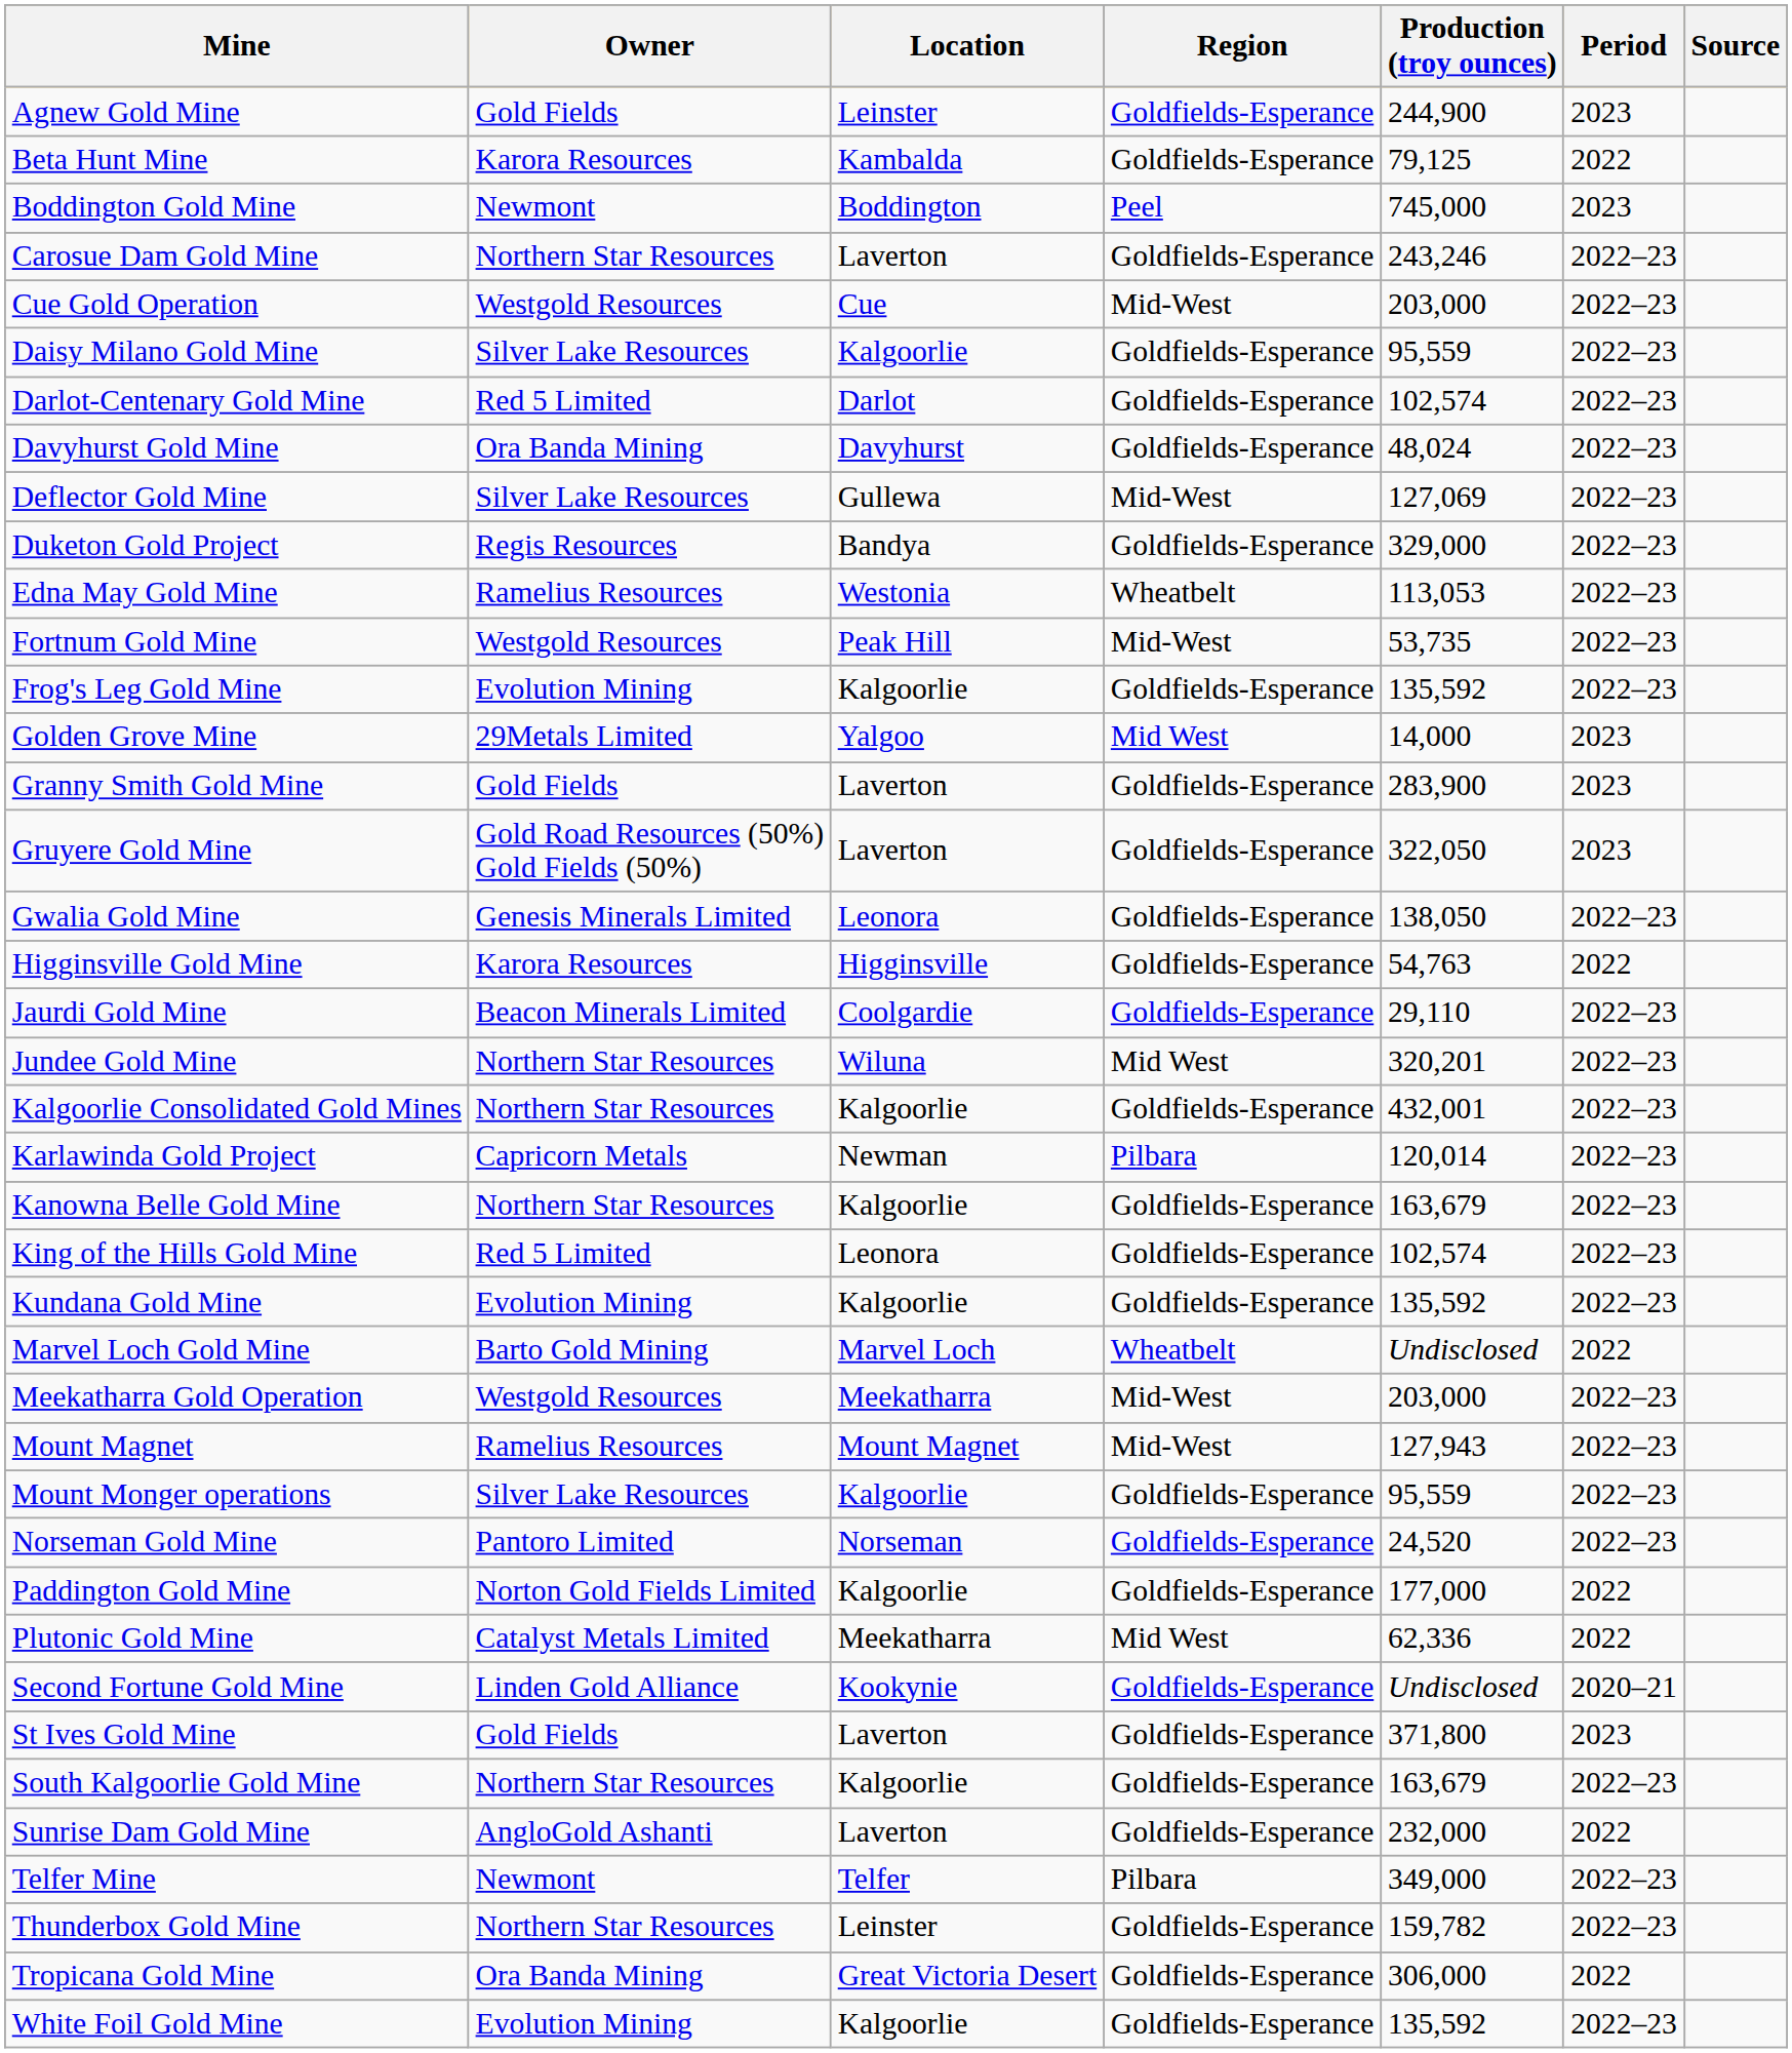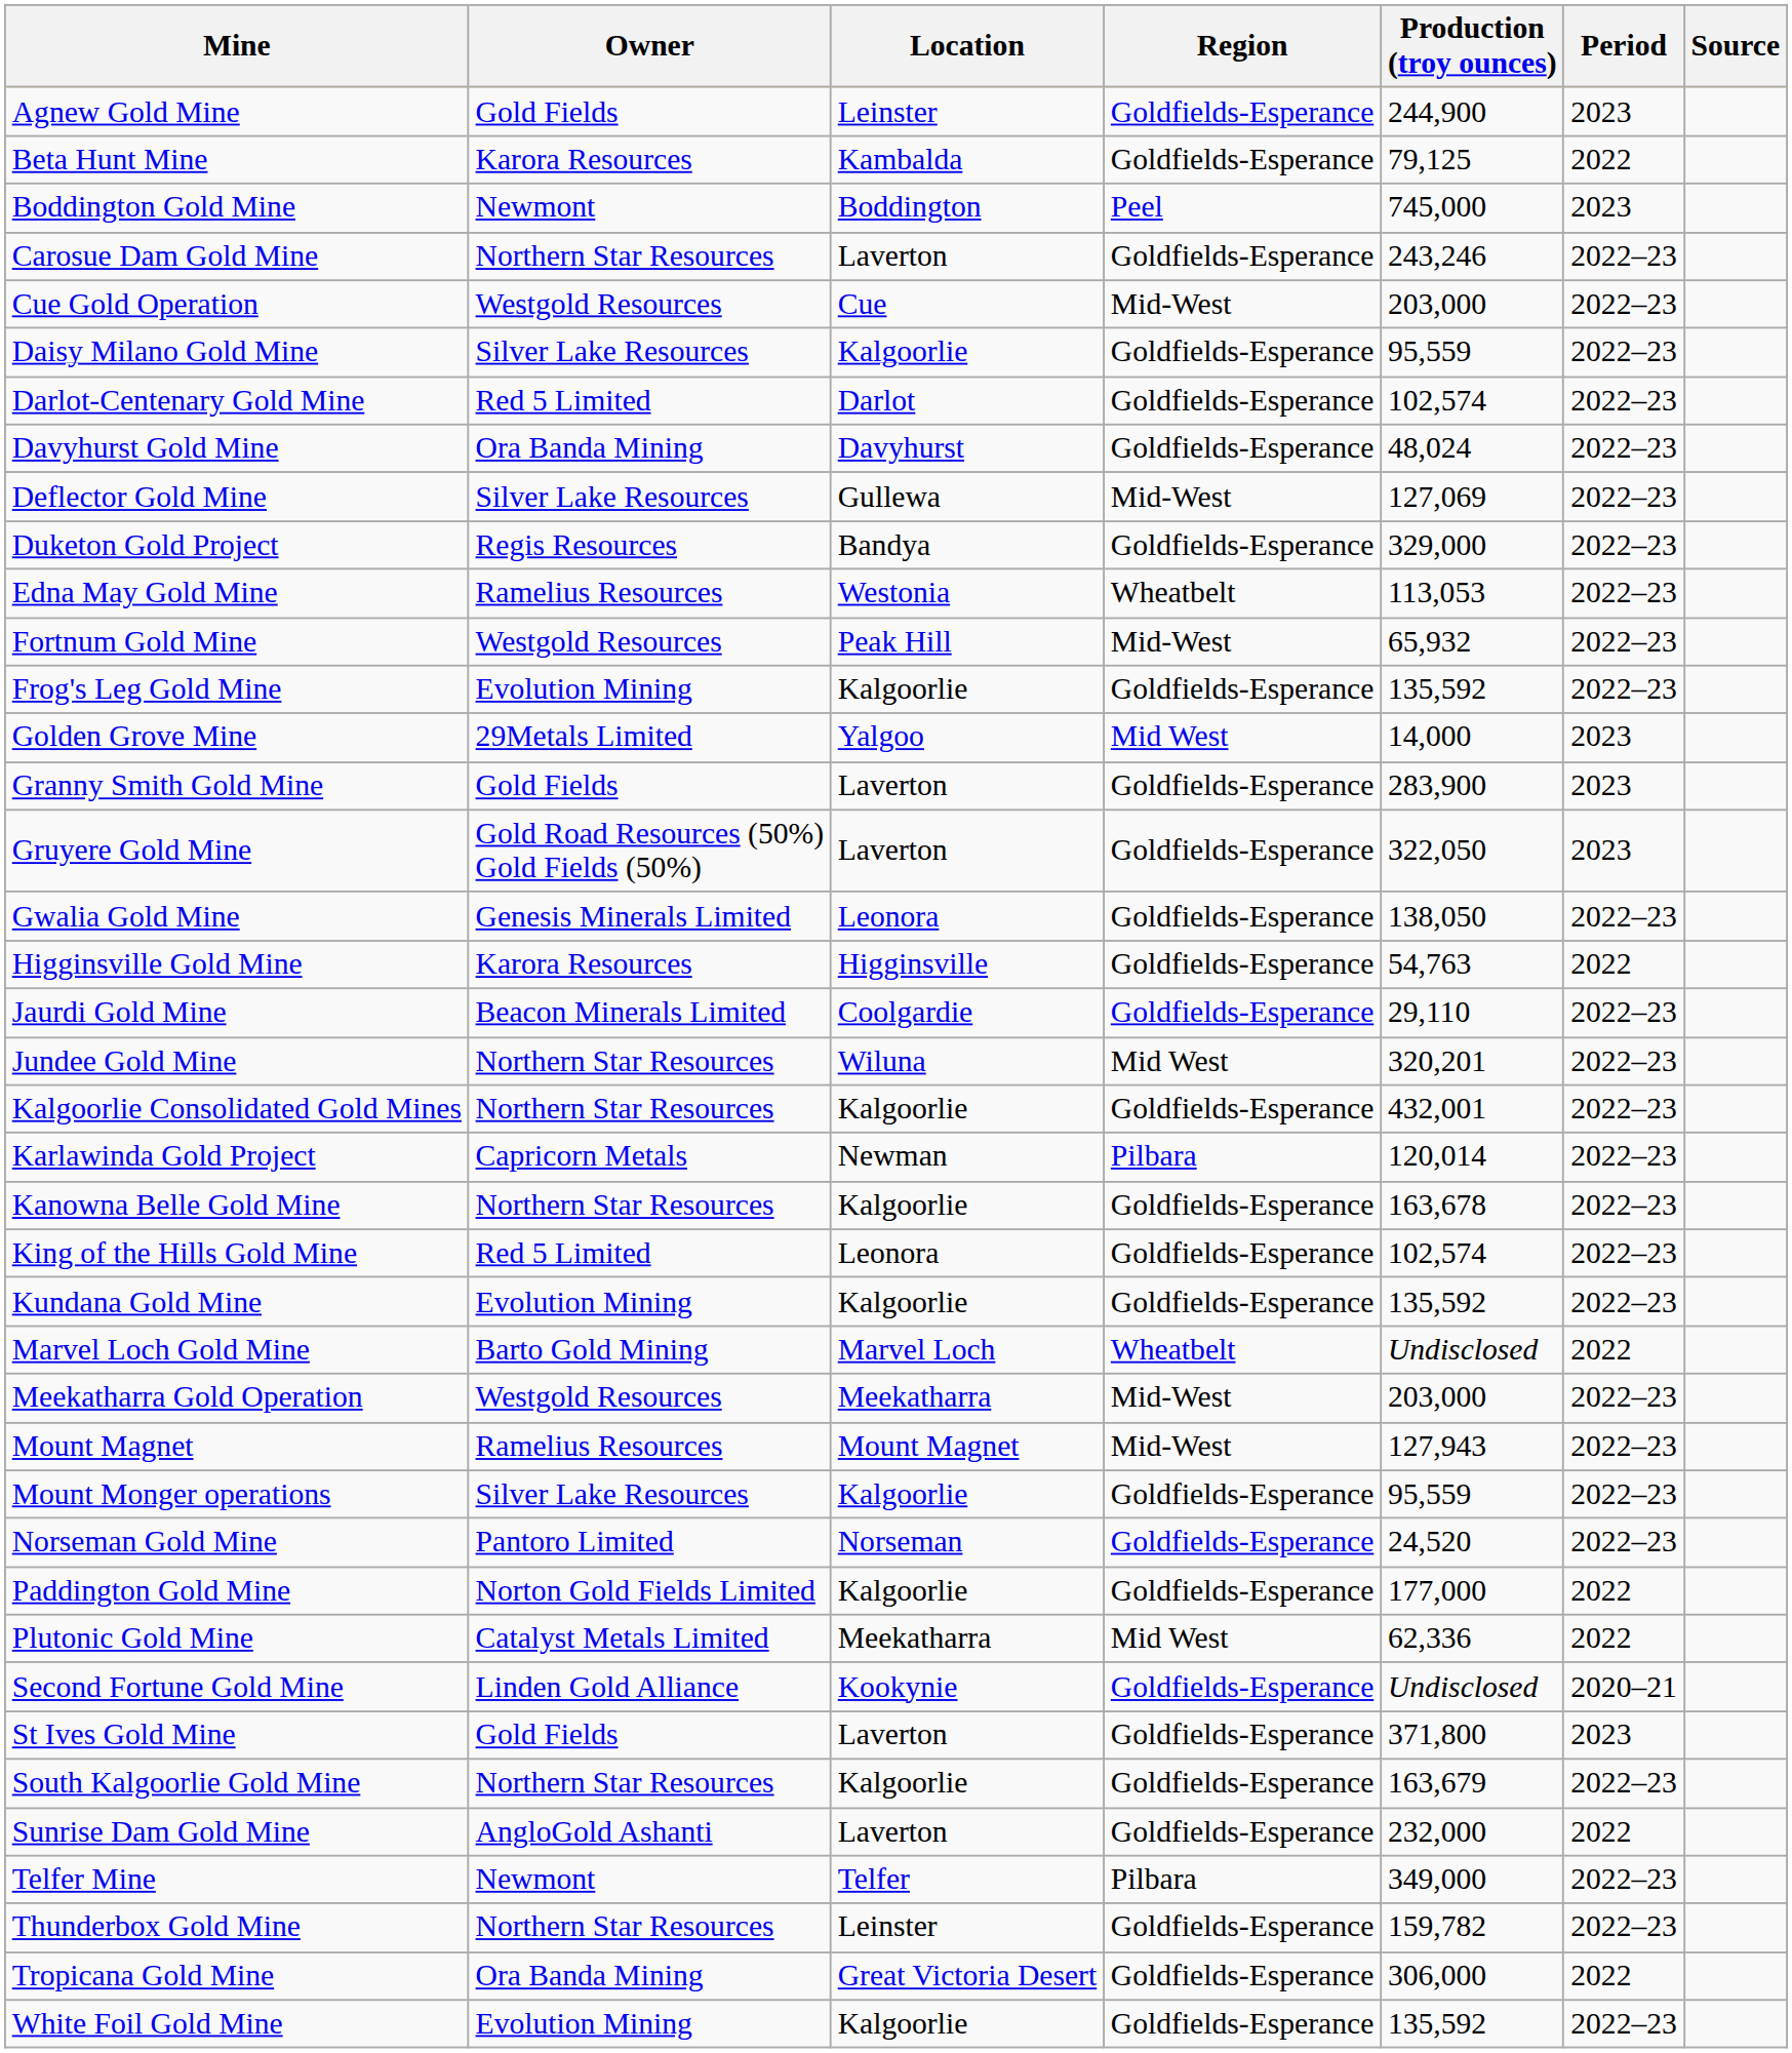 <table class="sortable wikitable">
 <tr align="center" bgcolor="#DAA520">
 <th>Mine</th>
 <th>Owner</th>
 <th>Location</th>
 <th>Region</th>
 <th>Production<br>(<a href='#'>troy ounces</a>)</th>
 <th>Period </th>
 <th>Source</th>
 </tr>
 <tr align="left">
 <td><a href='#'>Agnew Gold Mine</a></td>
 <td><a href='#'>Gold Fields</a></td>
 <td><a href='#'>Leinster</a></td>
 <td><a href='#'>Goldfields-Esperance</a></td>
 <td>244,900</td>
 <td>2023</td>
 <td></td>
 </tr>
 <tr align="left">
 <td><a href='#'>Beta Hunt Mine</a></td>
 <td><a href='#'>Karora Resources</a></td>
 <td><a href='#'>Kambalda</a></td>
 <td>Goldfields-Esperance</td>
 <td>79,125</td>
 <td>2022</td>
 <td></td>
 </tr>
 <tr align="left">
 <td><a href='#'>Boddington Gold Mine</a></td>
 <td><a href='#'>Newmont</a></td>
 <td><a href='#'>Boddington</a></td>
 <td><a href='#'>Peel</a></td>
 <td>745,000</td>
 <td>2023</td>
 <td></td>
 </tr>
 <tr align="left">
 <td><a href='#'>Carosue Dam Gold Mine</a></td>
 <td><a href='#'>Northern Star Resources</a></td>
 <td>Laverton</td>
 <td>Goldfields-Esperance</td>
 <td>243,246</td>
 <td>2022–23</td>
 <td></td>
 </tr>
 <tr align="left">
 <td><a href='#'>Cue Gold Operation</a></td>
 <td><a href='#'>Westgold Resources</a></td>
 <td><a href='#'>Cue</a></td>
 <td>Mid-West</td>
 <td>203,000</td>
 <td>2022–23</td>
 <td></td>
 </tr>
 <tr align="left">
 <td><a href='#'>Daisy Milano Gold Mine</a></td>
 <td><a href='#'>Silver Lake Resources</a></td>
 <td><a href='#'>Kalgoorlie</a></td>
 <td>Goldfields-Esperance</td>
 <td>95,559</td>
 <td>2022–23</td>
 <td></td>
 </tr>
 <tr align="left">
 <td><a href='#'>Darlot-Centenary Gold Mine</a></td>
 <td><a href='#'>Red 5 Limited</a></td>
 <td><a href='#'>Darlot</a></td>
 <td>Goldfields-Esperance</td>
 <td>102,574</td>
 <td>2022–23</td>
 <td></td>
 </tr>
 <tr align="left">
 <td><a href='#'>Davyhurst Gold Mine</a></td>
 <td><a href='#'>Ora Banda Mining</a></td>
 <td><a href='#'>Davyhurst</a></td>
 <td>Goldfields-Esperance</td>
 <td>48,024</td>
 <td>2022–23</td>
 <td></td>
 </tr>
 <tr align="left">
 <td><a href='#'>Deflector Gold Mine</a></td>
 <td><a href='#'>Silver Lake Resources</a></td>
 <td>Gullewa</td>
 <td>Mid-West</td>
 <td>127,069</td>
 <td>2022–23</td>
 <td></td>
 </tr>
 <tr align="left">
 <td><a href='#'>Duketon Gold Project</a></td>
 <td><a href='#'>Regis Resources</a></td>
 <td>Bandya</td>
 <td>Goldfields-Esperance</td>
 <td>329,000</td>
 <td>2022–23</td>
 <td></td>
 </tr>
 <tr align="left">
 <td><a href='#'>Edna May Gold Mine</a></td>
 <td><a href='#'>Ramelius Resources</a></td>
 <td><a href='#'>Westonia</a></td>
 <td>Wheatbelt</td>
 <td>113,053</td>
 <td>2022–23</td>
 <td></td>
 </tr>
 <tr align="left">
 <td><a href='#'>Fortnum Gold Mine</a></td>
 <td><a href='#'>Westgold Resources</a></td>
 <td><a href='#'>Peak Hill</a></td>
 <td>Mid-West</td>
-<td>53,735</td>
+<td>65,932</td>
 <td>2022–23</td>
 <td></td>
 </tr>
 <tr align="left">
 <td><a href='#'>Frog's Leg Gold Mine</a></td>
 <td><a href='#'>Evolution Mining</a></td>
 <td>Kalgoorlie</td>
 <td>Goldfields-Esperance</td>
 <td>135,592</td>
 <td>2022–23</td>
 <td></td>
 </tr>
 <tr align="left">
 <td><a href='#'>Golden Grove Mine</a></td>
 <td><a href='#'>29Metals Limited</a></td>
 <td><a href='#'>Yalgoo</a></td>
 <td><a href='#'>Mid West</a></td>
 <td>14,000</td>
 <td>2023</td>
 <td></td>
 </tr>
 <tr align="left">
 <td><a href='#'>Granny Smith Gold Mine</a></td>
 <td><a href='#'>Gold Fields</a></td>
 <td>Laverton</td>
 <td>Goldfields-Esperance</td>
 <td>283,900</td>
 <td>2023</td>
 <td></td>
 </tr>
 <tr align="left">
 <td><a href='#'>Gruyere Gold Mine</a></td>
 <td><a href='#'>Gold Road Resources</a> (50%)<br><a href='#'>Gold Fields</a> (50%)</td>
 <td>Laverton</td>
 <td>Goldfields-Esperance</td>
 <td>322,050</td>
 <td>2023</td>
 <td></td>
 </tr>
 <tr align="left">
 <td><a href='#'>Gwalia Gold Mine</a></td>
 <td><a href='#'>Genesis Minerals Limited</a></td>
 <td><a href='#'>Leonora</a></td>
 <td>Goldfields-Esperance</td>
 <td>138,050</td>
 <td>2022–23</td>
 <td></td>
 </tr>
 <tr align="left">
 <td><a href='#'>Higginsville Gold Mine</a></td>
 <td><a href='#'>Karora Resources</a></td>
 <td><a href='#'>Higginsville</a></td>
 <td>Goldfields-Esperance</td>
 <td>54,763</td>
 <td>2022</td>
 <td></td>
 </tr>
 <tr align="left">
 <td><a href='#'>Jaurdi Gold Mine</a></td>
 <td><a href='#'>Beacon Minerals Limited</a></td>
 <td><a href='#'>Coolgardie</a></td>
 <td><a href='#'>Goldfields-Esperance</a></td>
 <td>29,110</td>
 <td>2022–23</td>
 <td></td>
 </tr>
 <tr align="left">
 <td><a href='#'>Jundee Gold Mine</a></td>
 <td><a href='#'>Northern Star Resources</a></td>
 <td><a href='#'>Wiluna</a></td>
 <td>Mid West</td>
 <td>320,201</td>
 <td>2022–23</td>
 <td></td>
 </tr>
 <tr align="left">
 <td><a href='#'>Kalgoorlie Consolidated Gold Mines</a></td>
 <td><a href='#'>Northern Star Resources</a></td>
 <td>Kalgoorlie</td>
 <td>Goldfields-Esperance</td>
 <td>432,001</td>
 <td>2022–23</td>
 <td></td>
 </tr>
 <tr align="left">
 <td><a href='#'>Karlawinda Gold Project</a></td>
 <td><a href='#'>Capricorn Metals</a></td>
 <td>Newman</td>
 <td><a href='#'>Pilbara</a></td>
 <td>120,014</td>
 <td>2022–23</td>
 <td></td>
 </tr>
 <tr align="left">
 <td><a href='#'>Kanowna Belle Gold Mine</a></td>
 <td><a href='#'>Northern Star Resources</a></td>
 <td>Kalgoorlie</td>
 <td>Goldfields-Esperance</td>
-<td>163,679</td>
+<td>163,678</td>
 <td>2022–23</td>
 <td></td>
 </tr>
 <tr align="left">
 <td><a href='#'>King of the Hills Gold Mine</a></td>
 <td><a href='#'>Red 5 Limited</a></td>
 <td>Leonora</td>
 <td>Goldfields-Esperance</td>
 <td>102,574</td>
 <td>2022–23</td>
 <td></td>
 </tr>
 <tr align="left">
 <td><a href='#'>Kundana Gold Mine</a></td>
 <td><a href='#'>Evolution Mining</a></td>
 <td>Kalgoorlie</td>
 <td>Goldfields-Esperance</td>
 <td>135,592</td>
 <td>2022–23</td>
 <td></td>
 </tr>
 <tr align="left">
 <td><a href='#'>Marvel Loch Gold Mine</a></td>
 <td><a href='#'>Barto Gold Mining</a></td>
 <td><a href='#'>Marvel Loch</a></td>
 <td><a href='#'>Wheatbelt</a></td>
 <td><em>Undisclosed</em></td>
 <td>2022</td>
 <td></td>
 </tr>
 <tr align="left">
 <td><a href='#'>Meekatharra Gold Operation</a></td>
 <td><a href='#'>Westgold Resources</a></td>
 <td><a href='#'>Meekatharra</a></td>
 <td>Mid-West</td>
 <td>203,000</td>
 <td>2022–23</td>
 <td></td>
 </tr>
 <tr align="left">
 <td><a href='#'>Mount Magnet</a></td>
 <td><a href='#'>Ramelius Resources</a></td>
 <td><a href='#'>Mount Magnet</a></td>
 <td>Mid-West</td>
 <td>127,943</td>
 <td>2022–23</td>
 <td></td>
 </tr>
 <tr align="left">
 <td><a href='#'>Mount Monger operations</a></td>
 <td><a href='#'>Silver Lake Resources</a></td>
 <td><a href='#'>Kalgoorlie</a></td>
 <td>Goldfields-Esperance</td>
 <td>95,559</td>
 <td>2022–23</td>
 <td></td>
 </tr>
 <tr align="left">
 <td><a href='#'>Norseman Gold Mine</a></td>
 <td><a href='#'>Pantoro Limited</a></td>
 <td><a href='#'>Norseman</a></td>
 <td><a href='#'>Goldfields-Esperance</a></td>
 <td>24,520</td>
 <td>2022–23</td>
 <td></td>
 </tr>
 <tr align="left">
 <td><a href='#'>Paddington Gold Mine</a></td>
 <td><a href='#'>Norton Gold Fields Limited</a></td>
 <td>Kalgoorlie</td>
 <td>Goldfields-Esperance</td>
 <td>177,000</td>
 <td>2022</td>
 <td></td>
 </tr>
 <tr align="left">
 <td><a href='#'>Plutonic Gold Mine</a></td>
 <td><a href='#'>Catalyst Metals Limited</a></td>
 <td>Meekatharra</td>
 <td>Mid West</td>
 <td>62,336</td>
 <td>2022</td>
 <td></td>
 </tr>
 <tr align="left">
 <td><a href='#'>Second Fortune Gold Mine</a></td>
 <td><a href='#'>Linden Gold Alliance</a></td>
 <td><a href='#'>Kookynie</a></td>
 <td><a href='#'>Goldfields-Esperance</a></td>
 <td><em>Undisclosed</em></td>
 <td>2020–21</td>
 <td></td>
 </tr>
 <tr align="left">
 <td><a href='#'>St Ives Gold Mine</a></td>
 <td><a href='#'>Gold Fields</a></td>
 <td>Laverton</td>
 <td>Goldfields-Esperance</td>
 <td>371,800</td>
 <td>2023</td>
 <td></td>
 </tr>
 <tr align="left">
 <td><a href='#'>South Kalgoorlie Gold Mine</a></td>
 <td><a href='#'>Northern Star Resources</a></td>
 <td>Kalgoorlie</td>
 <td>Goldfields-Esperance</td>
 <td>163,679</td>
 <td>2022–23</td>
 <td></td>
 </tr>
 <tr align="left">
 <td><a href='#'>Sunrise Dam Gold Mine</a></td>
 <td><a href='#'>AngloGold Ashanti</a></td>
 <td>Laverton</td>
 <td>Goldfields-Esperance</td>
 <td>232,000</td>
 <td>2022</td>
 <td></td>
 </tr>
 <tr align="left">
 <td><a href='#'>Telfer Mine</a></td>
 <td><a href='#'>Newmont</a></td>
 <td><a href='#'>Telfer</a></td>
 <td>Pilbara</td>
 <td>349,000</td>
 <td>2022–23</td>
 <td></td>
 </tr>
 <tr align="left">
 <td><a href='#'>Thunderbox Gold Mine</a></td>
 <td><a href='#'>Northern Star Resources</a></td>
 <td>Leinster</td>
 <td>Goldfields-Esperance</td>
 <td>159,782</td>
 <td>2022–23</td>
 <td></td>
 </tr>
 <tr align="left">
 <td><a href='#'>Tropicana Gold Mine</a></td>
 <td><a href='#'>Ora Banda Mining</a></td>
 <td><a href='#'>Great Victoria Desert</a></td>
 <td>Goldfields-Esperance</td>
 <td>306,000</td>
 <td>2022</td>
 <td></td>
 </tr>
 <tr align="left">
 <td><a href='#'>White Foil Gold Mine</a></td>
 <td><a href='#'>Evolution Mining</a></td>
 <td>Kalgoorlie</td>
 <td>Goldfields-Esperance</td>
 <td>135,592</td>
 <td>2022–23</td>
 <td></td>
 </tr>
 </table>
